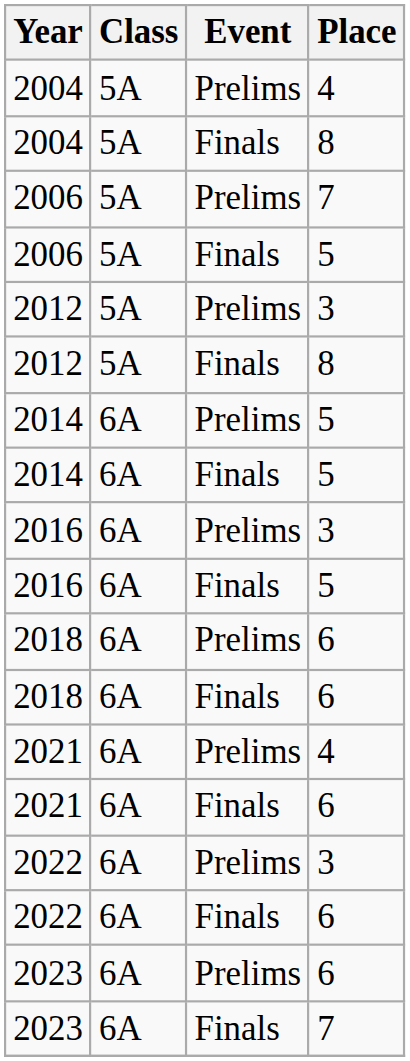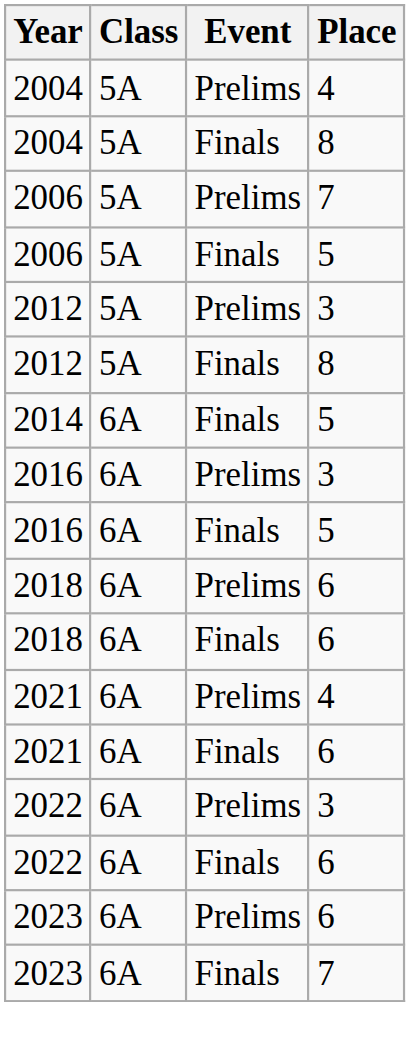 <table class="wikitable defaultcenter col1left">
 <tr>
 <th>Year</th>
 <th>Class</th>
 <th>Event</th>
 <th>Place</th>
 </tr>
 <tr>
 <td>2004</td>
 <td>5A</td>
 <td>Prelims</td>
 <td>4</td>
 </tr>
 <tr>
 <td>2004</td>
 <td>5A</td>
 <td>Finals</td>
 <td>8</td>
 </tr>
 <tr>
 <td>2006</td>
 <td>5A</td>
 <td>Prelims</td>
 <td>7</td>
 </tr>
 <tr>
 <td>2006</td>
 <td>5A</td>
 <td>Finals</td>
 <td>5</td>
 </tr>
 <tr>
 <td>2012</td>
 <td>5A</td>
 <td>Prelims</td>
 <td>3</td>
 </tr>
 <tr>
 <td>2012</td>
 <td>5A</td>
 <td>Finals</td>
 <td>8</td>
-</tr>
-<tr>
-<td>2014</td>
-<td>6A</td>
-<td>Prelims</td>
-<td>5</td>
 </tr>
 <tr>
 <td>2014</td>
 <td>6A</td>
 <td>Finals</td>
 <td>5</td>
 </tr>
 <tr>
 <td>2016</td>
 <td>6A</td>
 <td>Prelims</td>
 <td>3</td>
 </tr>
 <tr>
 <td>2016</td>
 <td>6A</td>
 <td>Finals</td>
 <td>5</td>
 </tr>
 <tr>
 <td>2018</td>
 <td>6A</td>
 <td>Prelims</td>
 <td>6</td>
 </tr>
 <tr>
 <td>2018</td>
 <td>6A</td>
 <td>Finals</td>
 <td>6</td>
 </tr>
 <tr>
 <td>2021</td>
 <td>6A</td>
 <td>Prelims</td>
 <td>4</td>
 </tr>
 <tr>
 <td>2021</td>
 <td>6A</td>
 <td>Finals</td>
 <td>6</td>
 </tr>
 <tr>
 <td>2022</td>
 <td>6A</td>
 <td>Prelims</td>
 <td>3</td>
 </tr>
 <tr>
 <td>2022</td>
 <td>6A</td>
 <td>Finals</td>
 <td>6</td>
 </tr>
 <tr>
 <td>2023</td>
 <td>6A</td>
 <td>Prelims</td>
 <td>6</td>
 </tr>
 <tr>
 <td>2023</td>
 <td>6A</td>
 <td>Finals</td>
 <td>7</td>
 </tr>
 <tr>
 </tr>
 </table>
